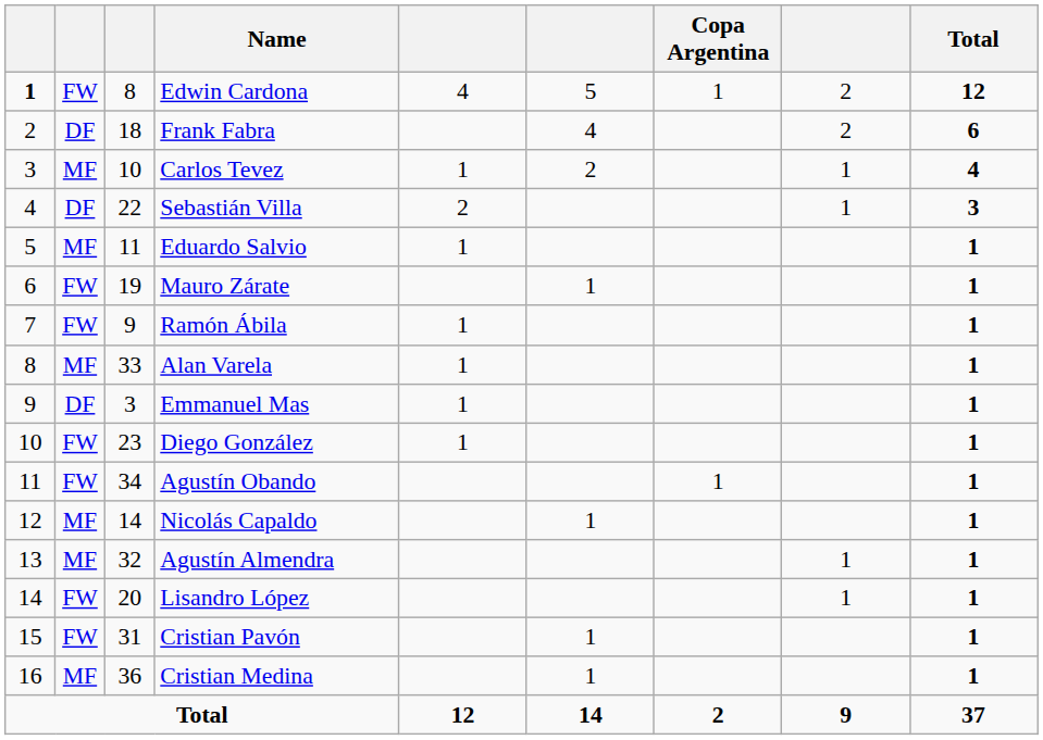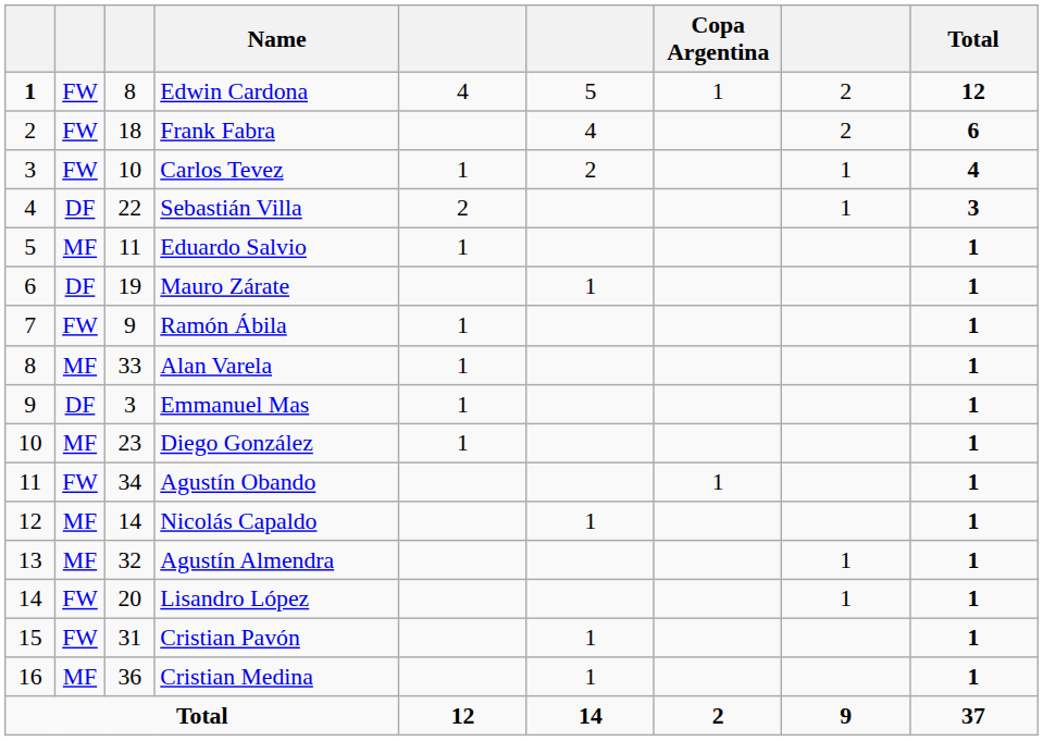 <table class="wikitable sortable" style="font-size: 95%; text-align: center;">
 <tr>
 <th width=25></th>
 <th width=25></th>
 <th width=25></th>
 <th width=150>Name</th>
 <th width= 75></th>
 <th width= 75></th>
 <th width= 75>Copa Argentina</th>
 <th width= 75></th>
 <th width= 75>Total</th>
 </tr>
 <tr>
 <td><strong>1</strong></td>
 <td><a href='#'>FW</a></td>
 <td>8</td>
 <td align=left> <a href='#'>Edwin Cardona</a></td>
 <td>4</td>
 <td>5</td>
 <td>1</td>
 <td>2</td>
 <td><strong>12</strong></td>
 </tr>
 <tr>
 <td>2</td>
-<td><a href='#'>DF</a></td>
+<td><a href='#'>FW</a></td>
 <td>18</td>
 <td align=left> <a href='#'>Frank Fabra</a></td>
 <td></td>
 <td>4</td>
 <td></td>
 <td>2</td>
 <td><strong>6</strong></td>
 </tr>
 <tr>
 <td>3</td>
-<td><a href='#'>MF</a></td>
+<td><a href='#'>FW</a></td>
 <td>10</td>
 <td align=left> <a href='#'>Carlos Tevez</a></td>
 <td>1</td>
 <td>2</td>
 <td></td>
 <td>1</td>
 <td><strong>4</strong></td>
 </tr>
 <tr>
 <td>4</td>
 <td><a href='#'>DF</a></td>
 <td>22</td>
 <td align=left> <a href='#'>Sebastián Villa</a></td>
 <td>2</td>
 <td></td>
 <td></td>
 <td>1</td>
 <td><strong>3</strong></td>
 </tr>
 <tr>
 <td>5</td>
 <td><a href='#'>MF</a></td>
 <td>11</td>
 <td align=left> <a href='#'>Eduardo Salvio</a></td>
 <td>1</td>
 <td></td>
 <td></td>
 <td></td>
 <td><strong>1</strong></td>
 </tr>
 <tr>
 <td>6</td>
-<td><a href='#'>FW</a></td>
+<td><a href='#'>DF</a></td>
 <td>19</td>
 <td align=left> <a href='#'>Mauro Zárate</a></td>
 <td></td>
 <td>1</td>
 <td></td>
 <td></td>
 <td><strong>1</strong></td>
 </tr>
 <tr>
 <td>7</td>
 <td><a href='#'>FW</a></td>
 <td>9</td>
 <td align=left> <a href='#'>Ramón Ábila</a></td>
 <td>1</td>
 <td></td>
 <td></td>
 <td></td>
 <td><strong>1</strong></td>
 </tr>
 <tr>
 <td>8</td>
 <td><a href='#'>MF</a></td>
 <td>33</td>
 <td align=left> <a href='#'>Alan Varela</a></td>
 <td>1</td>
 <td></td>
 <td></td>
 <td></td>
 <td><strong>1</strong></td>
 </tr>
 <tr>
 <td>9</td>
 <td><a href='#'>DF</a></td>
 <td>3</td>
 <td align=left> <a href='#'>Emmanuel Mas</a></td>
 <td>1</td>
 <td></td>
 <td></td>
 <td></td>
 <td><strong>1</strong></td>
 </tr>
 <tr>
 <td>10</td>
-<td><a href='#'>FW</a></td>
+<td><a href='#'>MF</a></td>
 <td>23</td>
 <td align=left> <a href='#'>Diego González</a></td>
 <td>1</td>
 <td></td>
 <td></td>
 <td></td>
 <td><strong>1</strong></td>
 </tr>
 <tr>
 <td>11</td>
 <td><a href='#'>FW</a></td>
 <td>34</td>
 <td align=left> <a href='#'>Agustín Obando</a></td>
 <td></td>
 <td></td>
 <td>1</td>
 <td></td>
 <td><strong>1</strong></td>
 </tr>
 <tr>
 <td>12</td>
 <td><a href='#'>MF</a></td>
 <td>14</td>
 <td align=left> <a href='#'>Nicolás Capaldo</a></td>
 <td></td>
 <td>1</td>
 <td></td>
 <td></td>
 <td><strong>1</strong></td>
 </tr>
 <tr>
 <td>13</td>
 <td><a href='#'>MF</a></td>
 <td>32</td>
 <td align=left> <a href='#'>Agustín Almendra</a></td>
 <td></td>
 <td></td>
 <td></td>
 <td>1</td>
 <td><strong>1</strong></td>
 </tr>
 <tr>
 <td>14</td>
 <td><a href='#'>FW</a></td>
 <td>20</td>
 <td align=left> <a href='#'>Lisandro López</a></td>
 <td></td>
 <td></td>
 <td></td>
 <td>1</td>
 <td><strong>1</strong></td>
 </tr>
 <tr>
 <td>15</td>
 <td><a href='#'>FW</a></td>
 <td>31</td>
 <td align=left> <a href='#'>Cristian Pavón</a></td>
 <td></td>
 <td>1</td>
 <td></td>
 <td></td>
 <td><strong>1</strong></td>
 </tr>
 <tr>
 <td>16</td>
 <td><a href='#'>MF</a></td>
 <td>36</td>
 <td align=left> <a href='#'>Cristian Medina</a></td>
 <td></td>
 <td>1</td>
 <td></td>
 <td></td>
 <td><strong>1</strong></td>
 </tr>
 <tr align=center>
 <td colspan=4><strong>Total</strong></td>
 <td><strong>12</strong></td>
 <td><strong>14</strong></td>
 <td><strong>2</strong></td>
 <td><strong>9</strong></td>
 <td><strong>37</strong></td>
 </tr>
 </table>
